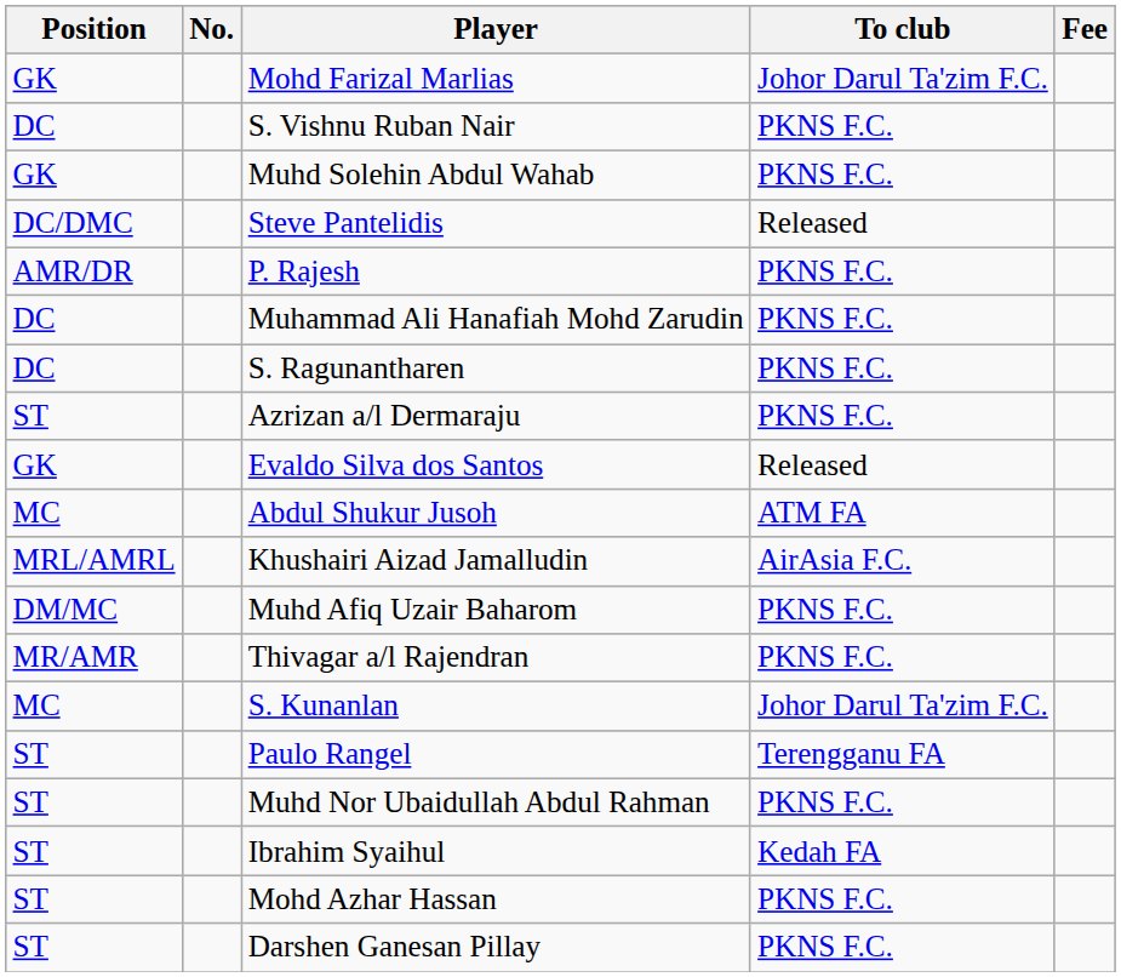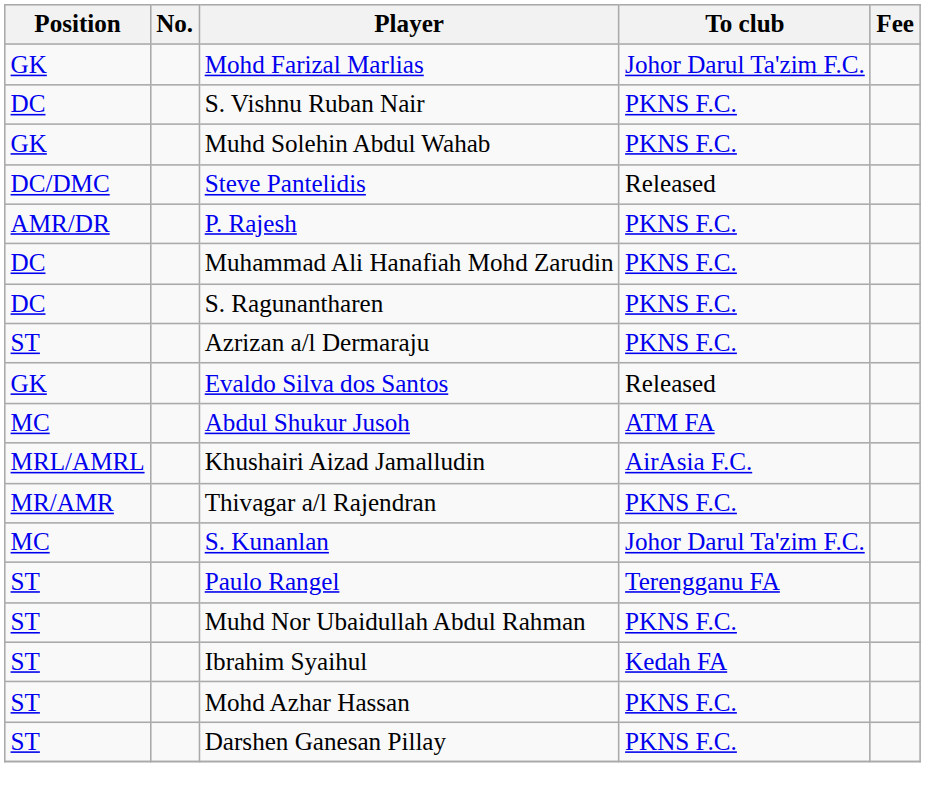 <table class="wikitable sortable">
 <tr>
 <th>Position</th>
 <th>No.</th>
 <th>Player</th>
 <th>To club</th>
 <th>Fee</th>
 </tr>
 <tr>
 <td><a href='#'>GK</a></td>
 <td></td>
 <td> <a href='#'>Mohd Farizal Marlias</a></td>
 <td> <a href='#'>Johor Darul Ta'zim F.C.</a></td>
 <td></td>
 </tr>
 <tr>
 <td><a href='#'>DC</a></td>
 <td></td>
 <td> S. Vishnu Ruban Nair</td>
 <td> <a href='#'>PKNS F.C.</a></td>
 <td></td>
 </tr>
 <tr>
 <td><a href='#'>GK</a></td>
 <td></td>
 <td> Muhd Solehin Abdul Wahab</td>
 <td> <a href='#'>PKNS F.C.</a></td>
 <td></td>
 </tr>
 <tr>
 <td><a href='#'>DC/DMC</a></td>
 <td></td>
 <td> <a href='#'>Steve Pantelidis</a></td>
 <td>Released</td>
 <td></td>
 </tr>
 <tr>
 <td><a href='#'>AMR/DR</a></td>
 <td></td>
 <td> <a href='#'>P. Rajesh</a></td>
 <td> <a href='#'>PKNS F.C.</a></td>
 <td></td>
 </tr>
 <tr>
 <td><a href='#'>DC</a></td>
 <td></td>
 <td> Muhammad Ali Hanafiah Mohd Zarudin</td>
 <td> <a href='#'>PKNS F.C.</a></td>
 <td></td>
 </tr>
 <tr>
 <td><a href='#'>DC</a></td>
 <td></td>
 <td> S. Ragunantharen</td>
 <td> <a href='#'>PKNS F.C.</a></td>
 <td></td>
 </tr>
 <tr>
 <td><a href='#'>ST</a></td>
 <td></td>
 <td> Azrizan a/l Dermaraju</td>
 <td> <a href='#'>PKNS F.C.</a></td>
 <td></td>
 </tr>
 <tr>
 <td><a href='#'>GK</a></td>
 <td></td>
 <td> <a href='#'>Evaldo Silva dos Santos</a></td>
 <td>Released</td>
 <td></td>
 </tr>
 <tr>
 <td><a href='#'>MC</a></td>
 <td></td>
 <td> <a href='#'>Abdul Shukur Jusoh</a></td>
 <td> <a href='#'>ATM FA</a></td>
 <td></td>
 </tr>
 <tr>
 <td><a href='#'>MRL/AMRL</a></td>
 <td></td>
 <td> Khushairi Aizad Jamalludin</td>
 <td> <a href='#'>AirAsia F.C.</a></td>
 <td></td>
 </tr>
 <tr>
-<td><a href='#'>DM/MC</a></td>
-<td></td>
-<td> Muhd Afiq Uzair Baharom</td>
-<td> <a href='#'>PKNS F.C.</a></td>
-<td></td>
-</tr>
-<tr>
 <td><a href='#'>MR/AMR</a></td>
 <td></td>
 <td> Thivagar a/l Rajendran</td>
 <td> <a href='#'>PKNS F.C.</a></td>
 <td></td>
 </tr>
 <tr>
 <td><a href='#'>MC</a></td>
 <td></td>
 <td> <a href='#'>S. Kunanlan</a></td>
 <td> <a href='#'>Johor Darul Ta'zim F.C.</a></td>
 <td></td>
 </tr>
 <tr>
 <td><a href='#'>ST</a></td>
 <td></td>
 <td> <a href='#'>Paulo Rangel</a></td>
 <td> <a href='#'>Terengganu FA</a></td>
 <td></td>
 </tr>
 <tr>
 <td><a href='#'>ST</a></td>
 <td></td>
 <td> Muhd Nor Ubaidullah Abdul Rahman</td>
 <td> <a href='#'>PKNS F.C.</a></td>
 <td></td>
 </tr>
 <tr>
 <td><a href='#'>ST</a></td>
 <td></td>
 <td> Ibrahim Syaihul</td>
 <td> <a href='#'>Kedah FA</a></td>
 <td></td>
 </tr>
 <tr>
 <td><a href='#'>ST</a></td>
 <td></td>
 <td> Mohd Azhar Hassan</td>
 <td> <a href='#'>PKNS F.C.</a></td>
 <td></td>
 </tr>
 <tr>
 <td><a href='#'>ST</a></td>
 <td></td>
 <td> Darshen Ganesan Pillay</td>
 <td> <a href='#'>PKNS F.C.</a></td>
 <td></td>
 </tr>
 <tr>
 </tr>
 </table>
